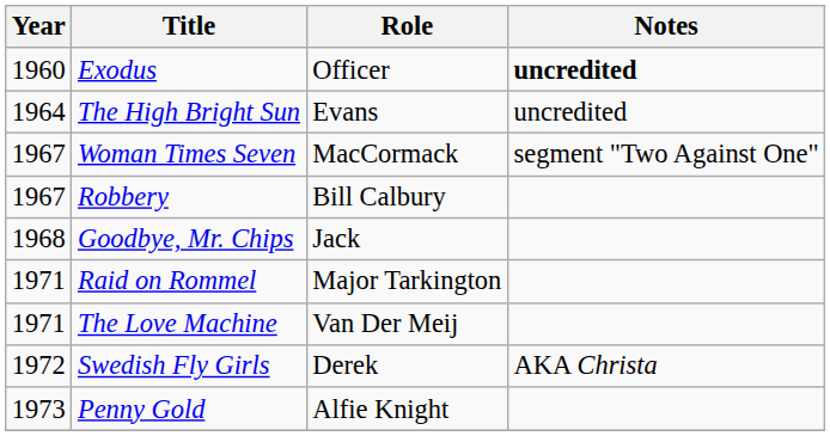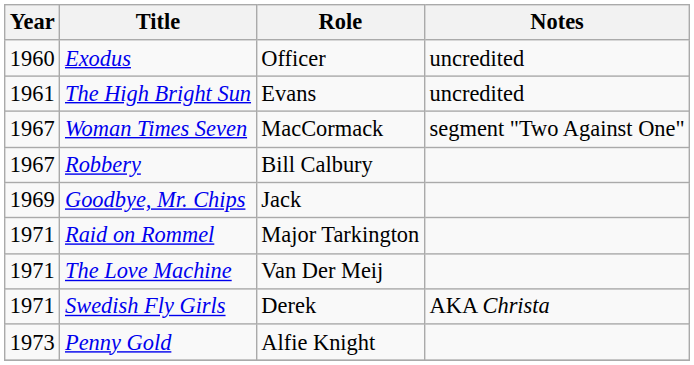 <table class="wikitable sortable">
 <tr>
 <th>Year</th>
 <th>Title</th>
 <th>Role</th>
 <th>Notes</th>
 </tr>
 <tr>
 <td>1960</td>
 <td><em><a href='#'>Exodus</a></em></td>
 <td>Officer</td>
-<td><strong>uncredited</strong></td>
+<td>uncredited</td>
 </tr>
 <tr>
-<td>1964</td>
+<td>1961</td>
 <td><em><a href='#'>The High Bright Sun</a></em></td>
 <td>Evans</td>
 <td>uncredited</td>
 </tr>
 <tr>
 <td>1967</td>
 <td><em><a href='#'>Woman Times Seven</a></em></td>
 <td>MacCormack</td>
 <td>segment "Two Against One"</td>
 </tr>
 <tr>
 <td>1967</td>
 <td><em><a href='#'>Robbery</a></em></td>
 <td>Bill Calbury</td>
 <td></td>
 </tr>
 <tr>
-<td>1968</td>
+<td>1969</td>
 <td><em><a href='#'>Goodbye, Mr. Chips</a></em></td>
 <td>Jack</td>
 <td></td>
 </tr>
 <tr>
 <td>1971</td>
 <td><em><a href='#'>Raid on Rommel</a></em></td>
 <td>Major Tarkington</td>
 <td></td>
 </tr>
 <tr>
 <td>1971</td>
 <td><em><a href='#'>The Love Machine</a></em></td>
 <td>Van Der Meij</td>
 <td></td>
 </tr>
 <tr>
-<td>1972</td>
+<td>1971</td>
 <td><em><a href='#'>Swedish Fly Girls</a></em></td>
 <td>Derek</td>
 <td>AKA <em>Christa</em></td>
 </tr>
 <tr>
 <td>1973</td>
 <td><em><a href='#'>Penny Gold</a></em></td>
 <td>Alfie Knight</td>
 <td></td>
 </tr>
 <tr>
 </tr>
 </table>
